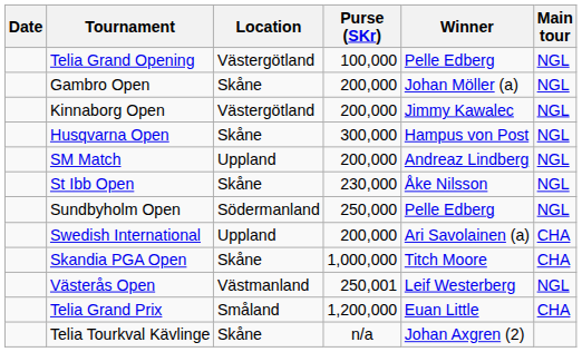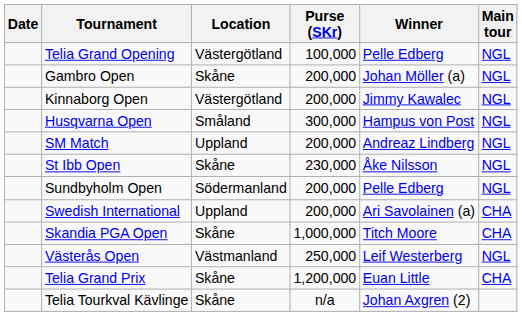 <table class="wikitable" style="font-size:95%;">
 <tr>
 <th>Date</th>
 <th>Tournament</th>
 <th>Location</th>
 <th>Purse<br>(<a href='#'>SKr</a>)</th>
 <th>Winner</th>
 <th>Main<br>tour</th>
 </tr>
 <tr>
 <td></td>
 <td><a href='#'>Telia Grand Opening</a></td>
 <td>Västergötland</td>
 <td align=right>100,000</td>
 <td> <a href='#'>Pelle Edberg</a></td>
 <td><a href='#'>NGL</a></td>
 </tr>
 <tr>
 <td></td>
 <td>Gambro Open</td>
 <td>Skåne</td>
 <td align=right>200,000</td>
 <td> <a href='#'>Johan Möller</a> (a)</td>
 <td><a href='#'>NGL</a></td>
 </tr>
 <tr>
 <td></td>
 <td>Kinnaborg Open</td>
 <td>Västergötland</td>
 <td align=right>200,000</td>
 <td> <a href='#'>Jimmy Kawalec</a></td>
 <td><a href='#'>NGL</a></td>
 </tr>
 <tr>
 <td></td>
 <td><a href='#'>Husqvarna Open</a></td>
-<td>Skåne</td>
+<td>Småland</td>
 <td align=right>300,000</td>
 <td> <a href='#'>Hampus von Post</a></td>
 <td><a href='#'>NGL</a></td>
 </tr>
 <tr>
 <td></td>
 <td><a href='#'>SM Match</a></td>
 <td>Uppland</td>
 <td align=right>200,000</td>
 <td> <a href='#'>Andreaz Lindberg</a></td>
 <td><a href='#'>NGL</a></td>
 </tr>
 <tr>
 <td></td>
 <td><a href='#'>St Ibb Open</a></td>
 <td>Skåne</td>
 <td align=right>230,000</td>
 <td> <a href='#'>Åke Nilsson</a></td>
 <td><a href='#'>NGL</a></td>
 </tr>
 <tr>
 <td></td>
 <td>Sundbyholm Open</td>
 <td>Södermanland</td>
-<td align=right>250,000</td>
+<td align=right>200,000</td>
 <td> <a href='#'>Pelle Edberg</a></td>
 <td><a href='#'>NGL</a></td>
 </tr>
 <tr>
 <td></td>
 <td><a href='#'>Swedish International</a></td>
 <td>Uppland</td>
 <td align=right>200,000</td>
 <td> <a href='#'>Ari Savolainen</a> (a)</td>
 <td><a href='#'>CHA</a></td>
 </tr>
 <tr>
 <td></td>
 <td><a href='#'>Skandia PGA Open</a></td>
 <td>Skåne</td>
 <td align=right>1,000,000</td>
 <td> <a href='#'>Titch Moore</a></td>
 <td><a href='#'>CHA</a></td>
 </tr>
 <tr>
 <td></td>
 <td><a href='#'>Västerås Open</a></td>
 <td>Västmanland</td>
-<td align=right>250,001</td>
+<td align=right>250,000</td>
 <td> <a href='#'>Leif Westerberg</a></td>
 <td><a href='#'>NGL</a></td>
 </tr>
 <tr>
 <td></td>
 <td><a href='#'>Telia Grand Prix</a></td>
-<td>Småland</td>
+<td>Skåne</td>
 <td align=right>1,200,000</td>
 <td> <a href='#'>Euan Little</a></td>
 <td><a href='#'>CHA</a></td>
 </tr>
 <tr>
 <td></td>
 <td>Telia Tourkval Kävlinge</td>
 <td>Skåne</td>
 <td align=center>n/a</td>
 <td> <a href='#'>Johan Axgren</a> (2)</td>
 <td></td>
 </tr>
 </table>
